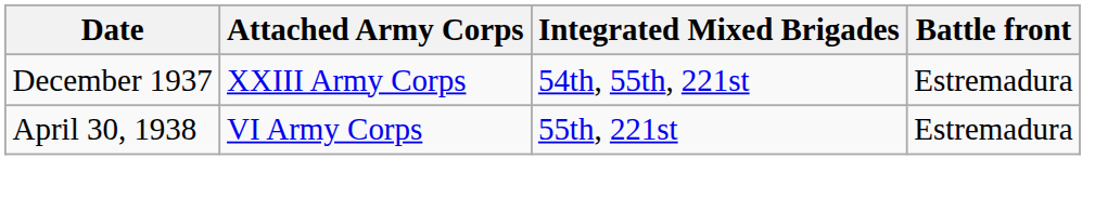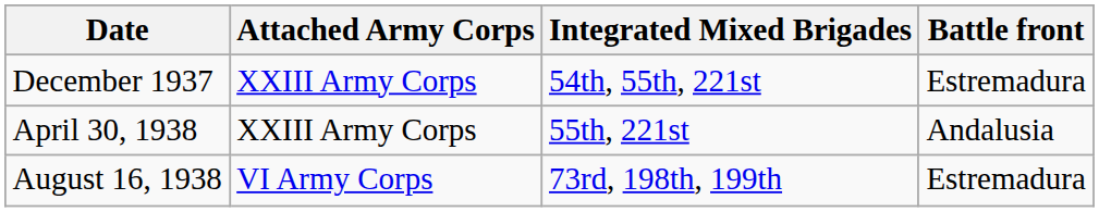 <table class = "wikitable">
 <tr>
 <th>Date</th>
 <th>Attached Army Corps</th>
 <th>Integrated Mixed Brigades</th>
 <th>Battle front</th>
 </tr>
 <tr>
 <td>December 1937</td>
 <td><a href='#'>XXIII Army Corps</a></td>
 <td><a href='#'>54th</a>, <a href='#'>55th</a>, <a href='#'>221st</a></td>
 <td>Estremadura</td>
 </tr>
 <tr>
 <td>April 30, 1938</td>
+<td>XXIII Army Corps</td>
+<td><a href='#'>55th</a>, <a href='#'>221st</a></td>
+<td>Andalusia</td>
+</tr>
+<tr>
+<td>August 16, 1938</td>
 <td><a href='#'>VI Army Corps</a></td>
-<td><a href='#'>55th</a>, <a href='#'>221st</a></td>
+<td><a href='#'>73rd</a>, <a href='#'>198th</a>, <a href='#'>199th</a></td>
 <td>Estremadura</td>
 </tr>
 </table>
